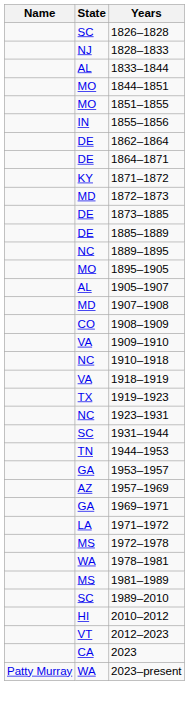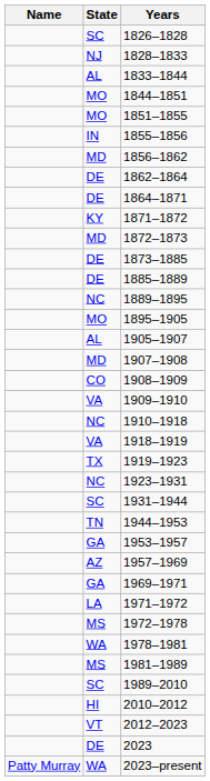 <table class="wikitable sortable">
 <tr>
 <th>Name</th>
 <th>State</th>
 <th>Years</th>
 </tr>
 <tr>
 <td></td>
 <td><a href='#'>SC</a></td>
 <td>1826–1828</td>
 </tr>
 <tr>
 <td></td>
 <td><a href='#'>NJ</a></td>
 <td>1828–1833</td>
 </tr>
 <tr>
 <td></td>
 <td><a href='#'>AL</a></td>
 <td>1833–1844</td>
 </tr>
 <tr>
 <td></td>
 <td><a href='#'>MO</a></td>
 <td>1844–1851</td>
 </tr>
 <tr>
 <td></td>
 <td><a href='#'>MO</a></td>
 <td>1851–1855</td>
 </tr>
 <tr>
 <td></td>
 <td><a href='#'>IN</a></td>
 <td>1855–1856</td>
+</tr>
+<tr>
+<td></td>
+<td><a href='#'>MD</a></td>
+<td>1856–1862</td>
 </tr>
 <tr>
 <td></td>
 <td><a href='#'>DE</a></td>
 <td>1862–1864</td>
 </tr>
 <tr>
 <td></td>
 <td><a href='#'>DE</a></td>
 <td>1864–1871</td>
 </tr>
 <tr>
 <td></td>
 <td><a href='#'>KY</a></td>
 <td>1871–1872</td>
 </tr>
 <tr>
 <td></td>
 <td><a href='#'>MD</a></td>
 <td>1872–1873</td>
 </tr>
 <tr>
 <td></td>
 <td><a href='#'>DE</a></td>
 <td>1873–1885</td>
 </tr>
 <tr>
 <td></td>
 <td><a href='#'>DE</a></td>
 <td>1885–1889</td>
 </tr>
 <tr>
 <td></td>
 <td><a href='#'>NC</a></td>
 <td>1889–1895</td>
 </tr>
 <tr>
 <td></td>
 <td><a href='#'>MO</a></td>
 <td>1895–1905</td>
 </tr>
 <tr>
 <td></td>
 <td><a href='#'>AL</a></td>
 <td>1905–1907</td>
 </tr>
 <tr>
 <td></td>
 <td><a href='#'>MD</a></td>
 <td>1907–1908</td>
 </tr>
 <tr>
 <td></td>
 <td><a href='#'>CO</a></td>
 <td>1908–1909</td>
 </tr>
 <tr>
 <td></td>
 <td><a href='#'>VA</a></td>
 <td>1909–1910</td>
 </tr>
 <tr>
 <td></td>
 <td><a href='#'>NC</a></td>
 <td>1910–1918</td>
 </tr>
 <tr>
 <td></td>
 <td><a href='#'>VA</a></td>
 <td>1918–1919</td>
 </tr>
 <tr>
 <td></td>
 <td><a href='#'>TX</a></td>
 <td>1919–1923</td>
 </tr>
 <tr>
 <td></td>
 <td><a href='#'>NC</a></td>
 <td>1923–1931</td>
 </tr>
 <tr>
 <td></td>
 <td><a href='#'>SC</a></td>
 <td>1931–1944</td>
 </tr>
 <tr>
 <td></td>
 <td><a href='#'>TN</a></td>
 <td>1944–1953</td>
 </tr>
 <tr>
 <td></td>
 <td><a href='#'>GA</a></td>
 <td>1953–1957</td>
 </tr>
 <tr>
 <td></td>
 <td><a href='#'>AZ</a></td>
 <td>1957–1969</td>
 </tr>
 <tr>
 <td></td>
 <td><a href='#'>GA</a></td>
 <td>1969–1971</td>
 </tr>
 <tr>
 <td></td>
 <td><a href='#'>LA</a></td>
 <td>1971–1972</td>
 </tr>
 <tr>
 <td></td>
 <td><a href='#'>MS</a></td>
 <td>1972–1978</td>
 </tr>
 <tr>
 <td></td>
 <td><a href='#'>WA</a></td>
 <td>1978–1981</td>
 </tr>
 <tr>
 <td></td>
 <td><a href='#'>MS</a></td>
 <td>1981–1989</td>
 </tr>
 <tr>
 <td></td>
 <td><a href='#'>SC</a></td>
 <td>1989–2010</td>
 </tr>
 <tr>
 <td></td>
 <td><a href='#'>HI</a></td>
 <td>2010–2012</td>
 </tr>
 <tr>
 <td></td>
 <td><a href='#'>VT</a></td>
 <td>2012–2023</td>
 </tr>
 <tr>
 <td></td>
-<td><a href='#'>CA</a></td>
+<td><a href='#'>DE</a></td>
 <td>2023</td>
 </tr>
 <tr>
 <td><a href='#'>Patty Murray</a></td>
 <td><a href='#'>WA</a></td>
 <td>2023–present</td>
 </tr>
 </table>
